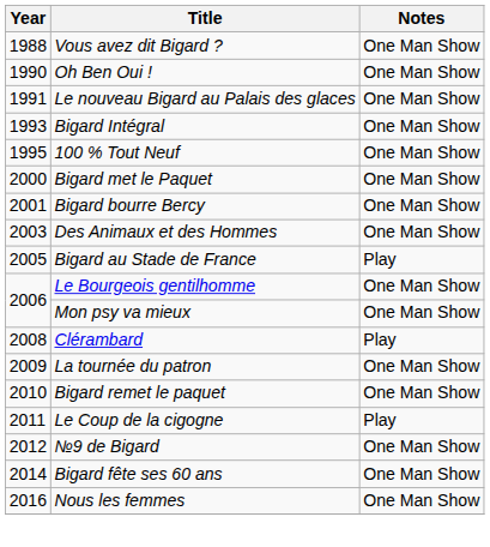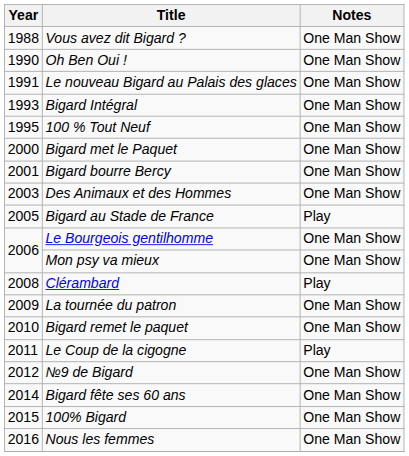 <table class="wikitable">
 <tr>
 <th>Year</th>
 <th>Title</th>
 <th>Notes</th>
 </tr>
 <tr>
 <td>1988</td>
 <td><em>Vous avez dit Bigard ?</em></td>
 <td>One Man Show</td>
 </tr>
 <tr>
 <td>1990</td>
 <td><em>Oh Ben Oui !</em></td>
 <td>One Man Show</td>
 </tr>
 <tr>
 <td>1991</td>
 <td><em>Le nouveau Bigard au Palais des glaces</em></td>
 <td>One Man Show</td>
 </tr>
 <tr>
 <td>1993</td>
 <td><em>Bigard Intégral</em></td>
 <td>One Man Show</td>
 </tr>
 <tr>
 <td>1995</td>
 <td><em>100 % Tout Neuf</em></td>
 <td>One Man Show</td>
 </tr>
 <tr>
 <td>2000</td>
 <td><em>Bigard met le Paquet</em></td>
 <td>One Man Show</td>
 </tr>
 <tr>
 <td>2001</td>
 <td><em>Bigard bourre Bercy</em></td>
 <td>One Man Show</td>
 </tr>
 <tr>
 <td>2003</td>
 <td><em>Des Animaux et des Hommes</em></td>
 <td>One Man Show</td>
 </tr>
 <tr>
 <td>2005</td>
 <td><em>Bigard au Stade de France</em></td>
 <td>Play</td>
 </tr>
 <tr>
 <td rowspan=2>2006</td>
 <td><em><a href='#'>Le Bourgeois gentilhomme</a></em></td>
 <td>One Man Show</td>
 </tr>
 <tr>
 <td><em>Mon psy va mieux</em></td>
 <td>One Man Show</td>
 </tr>
 <tr>
 <td>2008</td>
 <td><em><a href='#'>Clérambard</a></em></td>
 <td>Play</td>
 </tr>
 <tr>
 <td>2009</td>
 <td><em>La tournée du patron</em></td>
 <td>One Man Show</td>
 </tr>
 <tr>
 <td>2010</td>
 <td><em>Bigard remet le paquet</em></td>
 <td>One Man Show</td>
 </tr>
 <tr>
 <td>2011</td>
 <td><em>Le Coup de la cigogne</em></td>
 <td>Play</td>
 </tr>
 <tr>
 <td>2012</td>
 <td><em>№9 de Bigard</em></td>
 <td>One Man Show</td>
 </tr>
 <tr>
 <td>2014</td>
 <td><em>Bigard fête ses 60 ans</em></td>
 <td>One Man Show</td>
 </tr>
 <tr>
+<td>2015</td>
+<td><em>100% Bigard</em></td>
+<td>One Man Show</td>
+</tr>
+<tr>
 <td>2016</td>
 <td><em>Nous les femmes</em></td>
 <td>One Man Show</td>
 </tr>
 <tr>
 </tr>
 </table>
